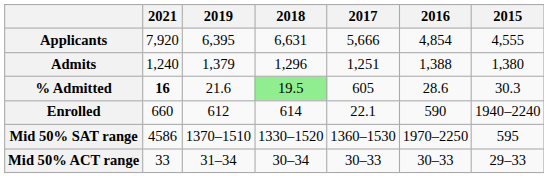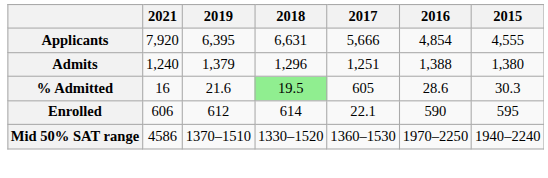 <table class="wikitable" style="float:right; font-size:85%; margin:10px; text-align:center; font-size:85%; margin:auto">
 <tr>
 <th> </th>
 <th>2021</th>
 <th>2019</th>
 <th>2018</th>
 <th>2017</th>
 <th>2016</th>
 <th>2015</th>
 </tr>
 <tr style="text-align:center;">
 <th>Applicants</th>
 <td>7,920</td>
 <td>6,395</td>
 <td>6,631</td>
 <td>5,666</td>
 <td>4,854</td>
 <td>4,555</td>
 </tr>
 <tr style="text-align:center;">
 <th>Admits</th>
 <td>1,240</td>
 <td>1,379</td>
 <td>1,296</td>
 <td>1,251</td>
 <td>1,388</td>
 <td>1,380</td>
 </tr>
 <tr style="text-align:center;">
 <th>% Admitted</th>
-<td><strong>16</strong></td>
+<td>16</td>
 <td>21.6</td>
 <td style="background: lightgreen;">19.5</td>
 <td>605</td>
 <td>28.6</td>
 <td>30.3</td>
 </tr>
 <tr style="text-align:center;">
 <th>Enrolled</th>
-<td>660</td>
+<td>606</td>
 <td>612</td>
 <td>614</td>
 <td>22.1</td>
 <td>590</td>
-<td>1940–2240</td>
+<td>595</td>
 </tr>
 <tr style="text-align:center;">
 <th>Mid 50% SAT range</th>
 <td>4586</td>
 <td>1370–1510</td>
 <td>1330–1520</td>
 <td>1360–1530</td>
 <td>1970–2250</td>
-<td>595</td>
-</tr>
-<tr style="text-align:center;">
-<th>Mid 50% ACT range</th>
-<td>33</td>
-<td>31–34</td>
-<td>30–34</td>
-<td>30–33</td>
-<td>30–33</td>
-<td>29–33</td>
+<td>1940–2240</td>
 </tr>
 </table>
